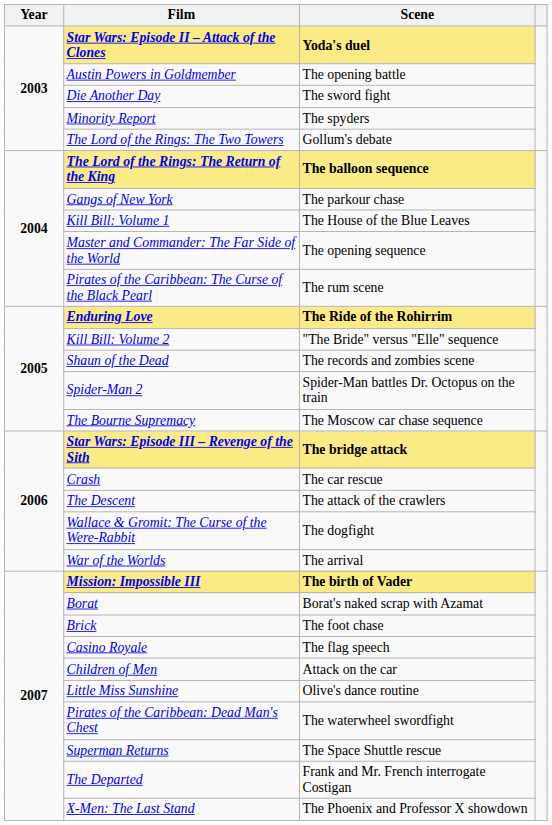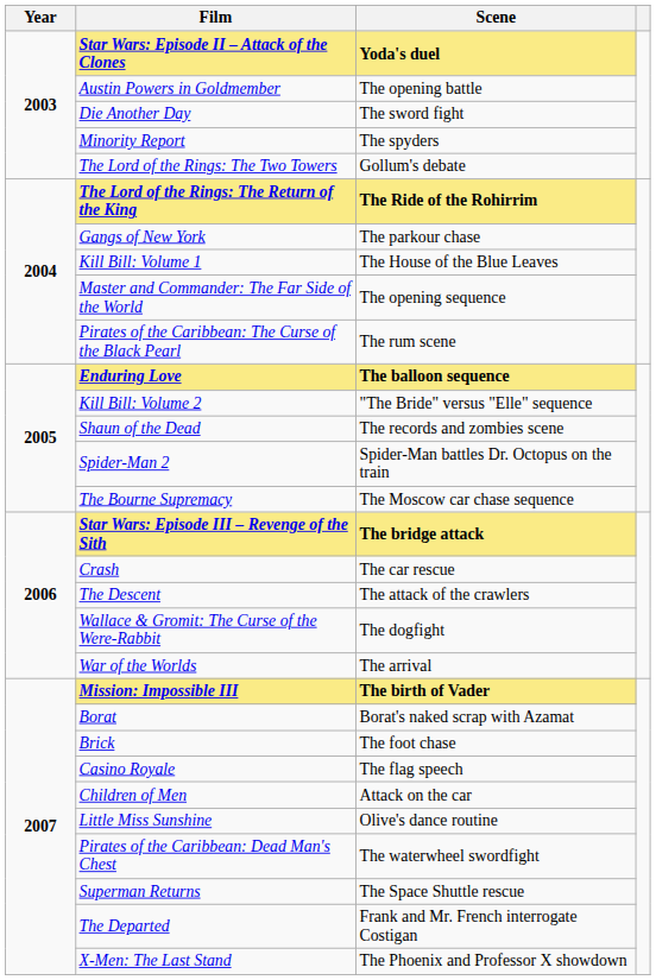 <table class="wikitable" width="50%">
 <tr>
 <th width="10%">Year</th>
 <th width="40%">Film</th>
 <th width="40%">Scene</th>
 <th width="2%"></th>
 </tr>
 <tr>
 <td rowspan="5" style="text-align:center"><strong>2003<br> </strong></td>
 <td style="background:#FAEB86"><strong><em><a href='#'>Star Wars: Episode II – Attack of the Clones</a></em></strong></td>
 <td style="background:#FAEB86"><strong>Yoda's duel</strong></td>
 <td rowspan="5" style="text-align:center"></td>
 </tr>
 <tr>
 <td><em><a href='#'>Austin Powers in Goldmember</a></em></td>
 <td>The opening battle</td>
 </tr>
 <tr>
 <td><em><a href='#'>Die Another Day</a></em></td>
 <td>The sword fight</td>
 </tr>
 <tr>
 <td><em><a href='#'>Minority Report</a></em></td>
 <td>The spyders</td>
 </tr>
 <tr>
 <td><em><a href='#'>The Lord of the Rings: The Two Towers</a></em></td>
 <td>Gollum's debate</td>
 </tr>
 <tr>
 <td rowspan="5" style="text-align:center"><strong>2004<br> </strong></td>
 <td style="background:#FAEB86"><strong><em><a href='#'>The Lord of the Rings: The Return of the King</a></em></strong></td>
-<td style="background:#FAEB86"><strong>The balloon sequence</strong></td>
+<td style="background:#FAEB86"><strong>The Ride of the Rohirrim</strong></td>
 <td rowspan="5" style="text-align:center"></td>
 </tr>
 <tr>
 <td><em><a href='#'>Gangs of New York</a></em></td>
 <td>The parkour chase</td>
 </tr>
 <tr>
 <td><em><a href='#'>Kill Bill: Volume 1</a></em></td>
 <td>The House of the Blue Leaves</td>
 </tr>
 <tr>
 <td><em><a href='#'>Master and Commander: The Far Side of the World</a></em></td>
 <td>The opening sequence</td>
 </tr>
 <tr>
 <td><em><a href='#'>Pirates of the Caribbean: The Curse of the Black Pearl</a></em></td>
 <td>The rum scene</td>
 </tr>
 <tr>
 <td rowspan="5" style="text-align:center"><strong>2005<br> </strong></td>
 <td style="background:#FAEB86"><strong><em><a href='#'>Enduring Love</a></em></strong></td>
-<td style="background:#FAEB86"><strong>The Ride of the Rohirrim</strong></td>
+<td style="background:#FAEB86"><strong>The balloon sequence</strong></td>
 <td rowspan="5" style="text-align:center"></td>
 </tr>
 <tr>
 <td><em><a href='#'>Kill Bill: Volume 2</a></em></td>
 <td>"The Bride" versus "Elle" sequence</td>
 </tr>
 <tr>
 <td><em><a href='#'>Shaun of the Dead</a></em></td>
 <td>The records and zombies scene</td>
 </tr>
 <tr>
 <td><em><a href='#'>Spider-Man 2</a></em></td>
 <td>Spider-Man battles Dr. Octopus on the train</td>
 </tr>
 <tr>
 <td><em><a href='#'>The Bourne Supremacy</a></em></td>
 <td>The Moscow car chase sequence</td>
 </tr>
 <tr>
 <td rowspan="5" style="text-align:center"><strong>2006<br> </strong></td>
 <td style="background:#FAEB86"><strong><em><a href='#'>Star Wars: Episode III – Revenge of the Sith</a></em></strong></td>
 <td style="background:#FAEB86"><strong>The bridge attack</strong></td>
 <td rowspan="5" style="text-align:center"></td>
 </tr>
 <tr>
 <td><em><a href='#'>Crash</a></em></td>
 <td>The car rescue</td>
 </tr>
 <tr>
 <td><em><a href='#'>The Descent</a></em></td>
 <td>The attack of the crawlers</td>
 </tr>
 <tr>
 <td><em><a href='#'>Wallace & Gromit: The Curse of the Were-Rabbit</a></em></td>
 <td>The dogfight</td>
 </tr>
 <tr>
 <td><em><a href='#'>War of the Worlds</a></em></td>
 <td>The arrival</td>
 </tr>
 <tr>
 <td rowspan="10" style="text-align:center"><strong>2007<br> </strong></td>
 <td style="background:#FAEB86"><strong><em><a href='#'>Mission: Impossible III</a></em></strong></td>
 <td style="background:#FAEB86"><strong>The birth of Vader</strong></td>
 <td rowspan="10" style="text-align:center"></td>
 </tr>
 <tr>
 <td><em><a href='#'>Borat</a></em></td>
 <td>Borat's naked scrap with Azamat</td>
 </tr>
 <tr>
 <td><em><a href='#'>Brick</a></em></td>
 <td>The foot chase</td>
 </tr>
 <tr>
 <td><em><a href='#'>Casino Royale</a></em></td>
 <td>The flag speech</td>
 </tr>
 <tr>
 <td><em><a href='#'>Children of Men</a></em></td>
 <td>Attack on the car</td>
 </tr>
 <tr>
 <td><em><a href='#'>Little Miss Sunshine</a></em></td>
 <td>Olive's dance routine</td>
 </tr>
 <tr>
 <td><em><a href='#'>Pirates of the Caribbean: Dead Man's Chest</a></em></td>
 <td>The waterwheel swordfight</td>
 </tr>
 <tr>
 <td><em><a href='#'>Superman Returns</a></em></td>
 <td>The Space Shuttle rescue</td>
 </tr>
 <tr>
 <td><em><a href='#'>The Departed</a></em></td>
 <td>Frank and Mr. French interrogate Costigan</td>
 </tr>
 <tr>
 <td><em><a href='#'>X-Men: The Last Stand</a></em></td>
 <td>The Phoenix and Professor X showdown</td>
 </tr>
 </table>
